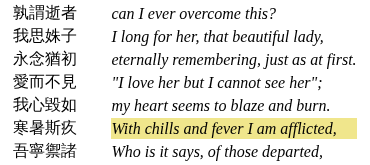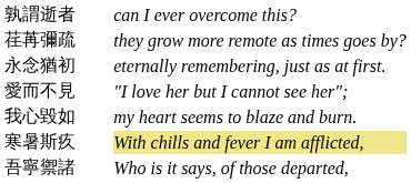 <table border="0" cellpadding="0" style="margin:1em auto;">
 <tr>
 <td></td>
 <td width="30pt"></td>
 <td></td>
 </tr>
 <tr>
 <td>孰謂逝者</td>
 <td></td>
 <td><em>can I ever overcome this?</em></td>
 </tr>
 <tr>
-<td>我思姝子</td>
+<td>荏苒彌疏</td>
 <td></td>
-<td><em>I long for her, that beautiful lady,</em></td>
+<td><em>they grow more remote as times goes by?</em></td>
 </tr>
 <tr>
 <td>永念猶初</td>
 <td></td>
 <td><em>eternally remembering, just as at first.</em></td>
 </tr>
 <tr>
 <td>愛而不見</td>
 <td></td>
 <td><em>"I love her but I cannot see her";</em></td>
 </tr>
 <tr>
 <td>我心毀如</td>
 <td></td>
 <td><em>my heart seems to blaze and burn.</em></td>
 </tr>
 <tr>
 <td>寒暑斯疚</td>
 <td></td>
 <td style="background: khaki;"><em>With chills and fever I am afflicted,</em></td>
 </tr>
 <tr>
 <td>吾寧禦諸</td>
 <td></td>
 <td><em>Who is it says, of those departed,</em></td>
 </tr>
 </table>
